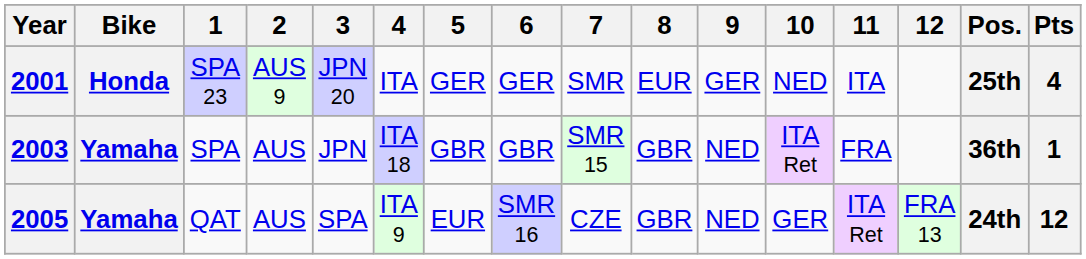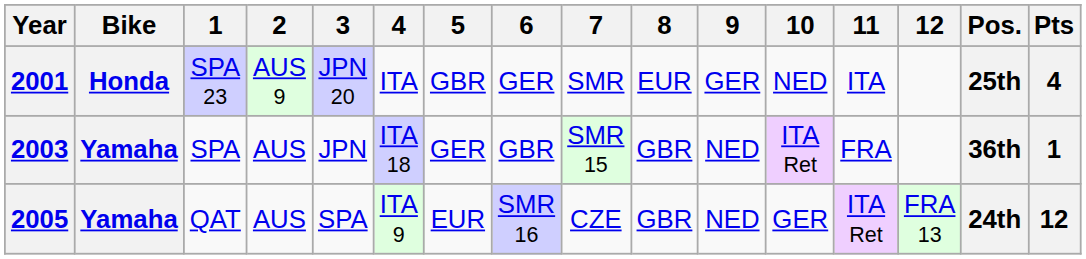 <table class="wikitable" style="text-align:center; font-size:90%">
 <tr>
 <th>Year</th>
 <th>Bike</th>
 <th>1</th>
 <th>2</th>
 <th>3</th>
 <th>4</th>
 <th>5</th>
 <th>6</th>
 <th>7</th>
 <th>8</th>
 <th>9</th>
 <th>10</th>
 <th>11</th>
 <th>12</th>
 <th>Pos.</th>
 <th>Pts</th>
 </tr>
 <tr>
 <th><a href='#'>2001</a></th>
 <th><a href='#'>Honda</a></th>
 <td style="background:#cfcfff;"><a href='#'>SPA</a><br><small>23</small></td>
 <td style="background:#dfffdf;"><a href='#'>AUS</a><br><small>9</small></td>
 <td style="background:#cfcfff;"><a href='#'>JPN</a><br><small>20</small></td>
 <td><a href='#'>ITA</a></td>
-<td><a href='#'>GER</a></td>
+<td><a href='#'>GBR</a></td>
 <td><a href='#'>GER</a></td>
 <td><a href='#'>SMR</a></td>
 <td><a href='#'>EUR</a></td>
 <td><a href='#'>GER</a></td>
 <td><a href='#'>NED</a></td>
 <td><a href='#'>ITA</a></td>
 <td></td>
 <th>25th</th>
 <th>4</th>
 </tr>
 <tr>
 <th><a href='#'>2003</a></th>
 <th><a href='#'>Yamaha</a></th>
 <td><a href='#'>SPA</a></td>
 <td><a href='#'>AUS</a></td>
 <td><a href='#'>JPN</a></td>
 <td style="background:#cfcfff;"><a href='#'>ITA</a><br><small>18</small></td>
-<td><a href='#'>GBR</a></td>
+<td><a href='#'>GER</a></td>
 <td><a href='#'>GBR</a></td>
 <td style="background:#dfffdf;"><a href='#'>SMR</a><br><small>15</small></td>
 <td><a href='#'>GBR</a></td>
 <td><a href='#'>NED</a></td>
 <td style="background:#efcfff;"><a href='#'>ITA</a><br><small>Ret</small></td>
 <td><a href='#'>FRA</a></td>
 <td></td>
 <th>36th</th>
 <th>1</th>
 </tr>
 <tr>
 <th><a href='#'>2005</a></th>
 <th><a href='#'>Yamaha</a></th>
 <td><a href='#'>QAT</a></td>
 <td><a href='#'>AUS</a></td>
 <td><a href='#'>SPA</a></td>
 <td style="background:#dfffdf;"><a href='#'>ITA</a><br><small>9</small></td>
 <td><a href='#'>EUR</a></td>
 <td style="background:#cfcfff;"><a href='#'>SMR</a><br><small>16</small></td>
 <td><a href='#'>CZE</a></td>
 <td><a href='#'>GBR</a></td>
 <td><a href='#'>NED</a></td>
 <td><a href='#'>GER</a></td>
 <td style="background:#efcfff;"><a href='#'>ITA</a><br><small>Ret</small></td>
 <td style="background:#dfffdf;"><a href='#'>FRA</a><br><small>13</small></td>
 <th>24th</th>
 <th>12</th>
 </tr>
 </table>
